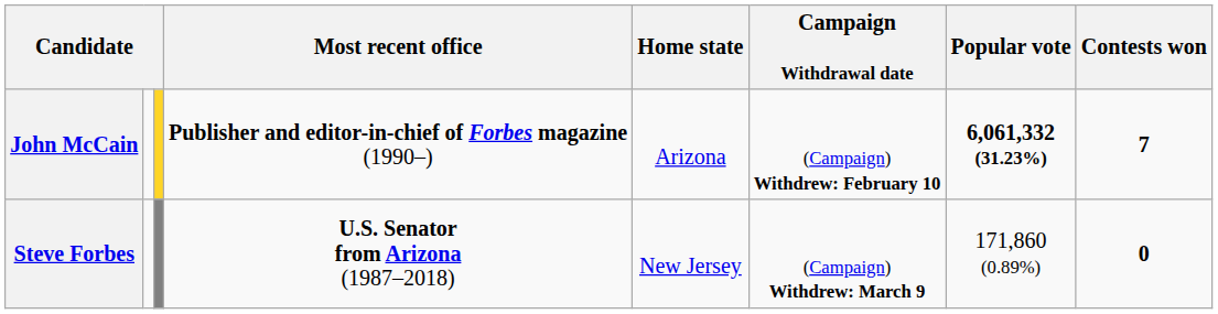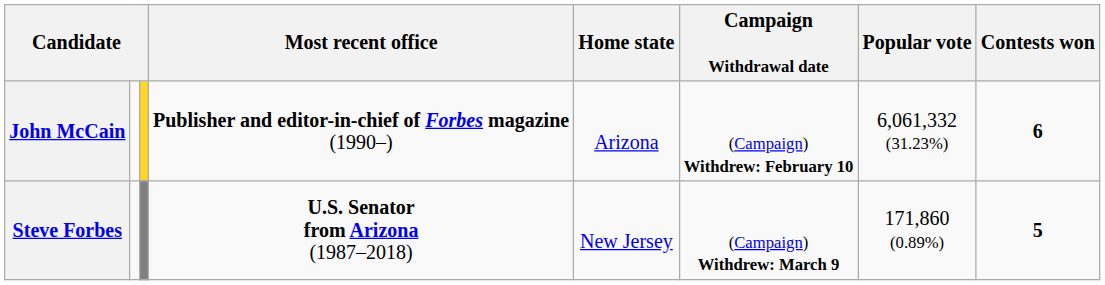 <table class="wikitable sortable" style="text-align:center;">
 <tr>
 <th colspan="3">Candidate</th>
 <th class="unsortable">Most recent office</th>
 <th>Home state</th>
 <th data-sort-type="date">Campaign<br><br><small>Withdrawal date</small></th>
 <th>Popular vote</th>
 <th>Contests won</th>
 </tr>
 <tr>
 <th scope="row" data-sort-value="McCain"><a href='#'>John McCain</a></th>
 <td></td>
 <td style="background:#ffd526;"></td>
 <td><strong>Publisher and editor-in-chief of <em><a href='#'>Forbes</a></em> magazine</strong><br>(1990–)</td>
 <td><br><a href='#'>Arizona</a></td>
 <td data-sort-value="05-03-2016"><br><br><small>(<a href='#'>Campaign</a>)</small><br><small><strong>Withdrew: February 10</strong></small></td>
-<td data-sort-value="7,822,100"><strong>6,061,332<br><small>(31.23%)</small></strong></td>
-<td data-sort-value="11"><strong>7</strong><br></td>
+<td data-sort-value="7,822,100">6,061,332<br><small>(31.23%)</small></td>
+<td data-sort-value="11"><strong>6</strong><br></td>
 </tr>
 <tr>
 <th scope="row" data-sort-value="McCain"><a href='#'>Steve Forbes</a></th>
 <td></td>
 <td style="background:grey;"></td>
 <td><strong>U.S. Senator</strong><br><strong>from <a href='#'>Arizona</a></strong><br>(1987–2018)</td>
 <td><br><a href='#'>New Jersey</a></td>
 <td data-sort-value="05-03-2016"><br><br><small>(<a href='#'>Campaign</a>)</small><br><small><strong>Withdrew: March 9</strong></small></td>
 <td data-sort-value="171,860">171,860<br><small>(0.89%)</small></td>
-<td data-sort-value="0"><strong>0</strong></td>
+<td data-sort-value="0"><strong>5</strong></td>
 </tr>
 </table>
